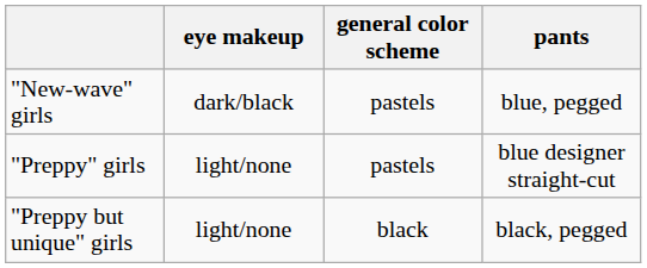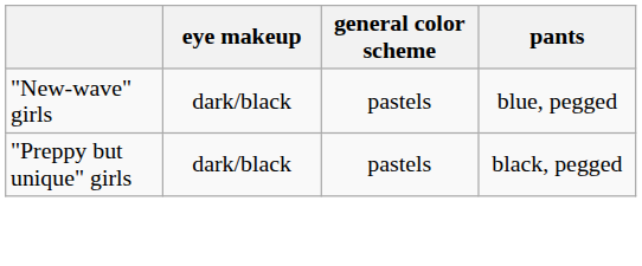 <table class="wikitable" style="text-align: center; margin: 1em auto 1em auto;">
 <tr>
 <th scope="col" style="width:100px;"></th>
 <th scope="col" style="width:100px;">eye makeup</th>
 <th scope="col" style="width:100px;">general color scheme</th>
 <th scope="col" style="width:100px;">pants</th>
 </tr>
 <tr>
 <td style="text-align:left;">"New-wave" girls</td>
 <td>dark/black</td>
 <td>pastels</td>
 <td>blue, pegged</td>
 </tr>
 <tr>
-<td style="text-align:left;">"Preppy" girls</td>
-<td>light/none</td>
+<td style="text-align:left;">"Preppy but unique" girls</td>
+<td>dark/black</td>
 <td>pastels</td>
-<td>blue designer straight-cut</td>
-</tr>
-<tr>
-<td style="text-align:left;">"Preppy but unique" girls</td>
-<td>light/none</td>
-<td>black</td>
 <td>black, pegged</td>
 </tr>
 </table>
